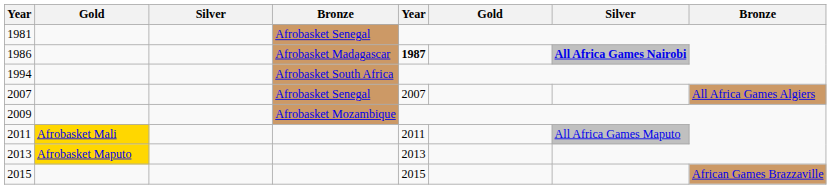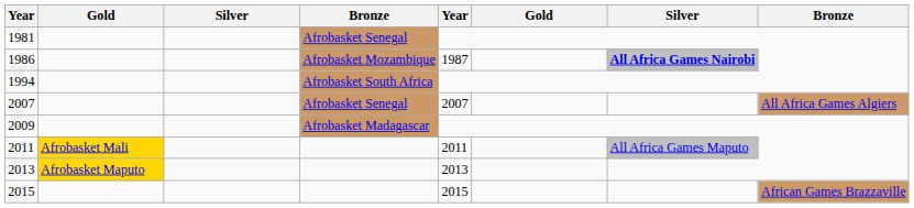 <table class="wikitable" style="font-size:90%;">
 <tr>
 <th>Year</th>
 <th style="width:130px;">Gold</th>
 <th style="width:140px;">Silver</th>
 <th>Bronze</th>
 <th>Year</th>
 <th style="width:140px;">Gold</th>
 <th>Silver</th>
 <th>Bronze</th>
 </tr>
 <tr>
 <td>1981</td>
 <td></td>
 <td></td>
 <td style="background:#c96;"><a href='#'>Afrobasket Senegal</a></td>
 </tr>
 <tr>
 <td>1986</td>
 <td></td>
 <td></td>
-<td style="background:#c96;"><a href='#'>Afrobasket Madagascar</a></td>
-<td><strong>1987</strong></td>
+<td style="background:#c96;"><a href='#'>Afrobasket Mozambique</a></td>
+<td>1987</td>
 <td></td>
 <td style="background:silver;"><strong><a href='#'>All Africa Games Nairobi</a></strong></td>
 </tr>
 <tr>
 <td>1994</td>
 <td></td>
 <td></td>
 <td style="background:#c96;"><a href='#'>Afrobasket South Africa</a></td>
 </tr>
 <tr>
 <td>2007</td>
 <td></td>
 <td></td>
 <td style="background:#c96;"><a href='#'>Afrobasket Senegal</a></td>
 <td>2007</td>
 <td></td>
 <td></td>
 <td style="background:#c96;"><a href='#'>All Africa Games Algiers</a></td>
 </tr>
 <tr>
 <td>2009</td>
 <td></td>
 <td></td>
-<td style="background:#c96;"><a href='#'>Afrobasket Mozambique</a></td>
+<td style="background:#c96;"><a href='#'>Afrobasket Madagascar</a></td>
 </tr>
 <tr>
 <td>2011</td>
 <td style="background:gold;"><a href='#'>Afrobasket Mali</a></td>
 <td></td>
 <td></td>
 <td>2011</td>
 <td></td>
 <td style="background:silver;"><a href='#'>All Africa Games Maputo</a></td>
 </tr>
 <tr>
 <td>2013</td>
 <td style="background:gold;"><a href='#'>Afrobasket Maputo</a></td>
 <td></td>
 <td></td>
 <td>2013</td>
 <td></td>
 </tr>
 <tr>
 <td>2015</td>
 <td></td>
 <td></td>
 <td></td>
 <td>2015</td>
 <td></td>
 <td></td>
 <td style="background:#c96;"><a href='#'>African Games Brazzaville</a></td>
 </tr>
 </table>
